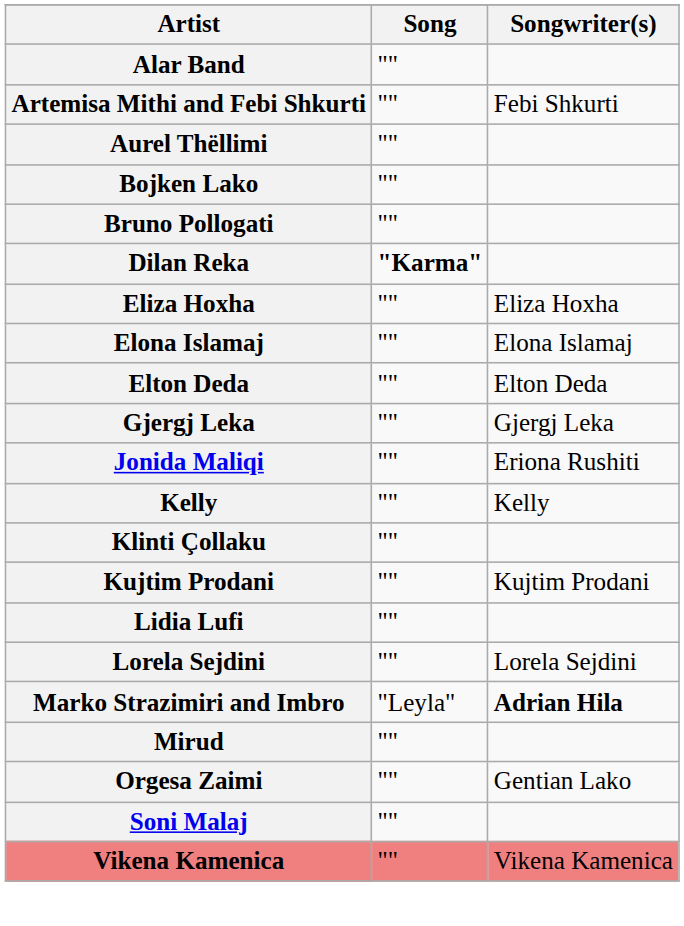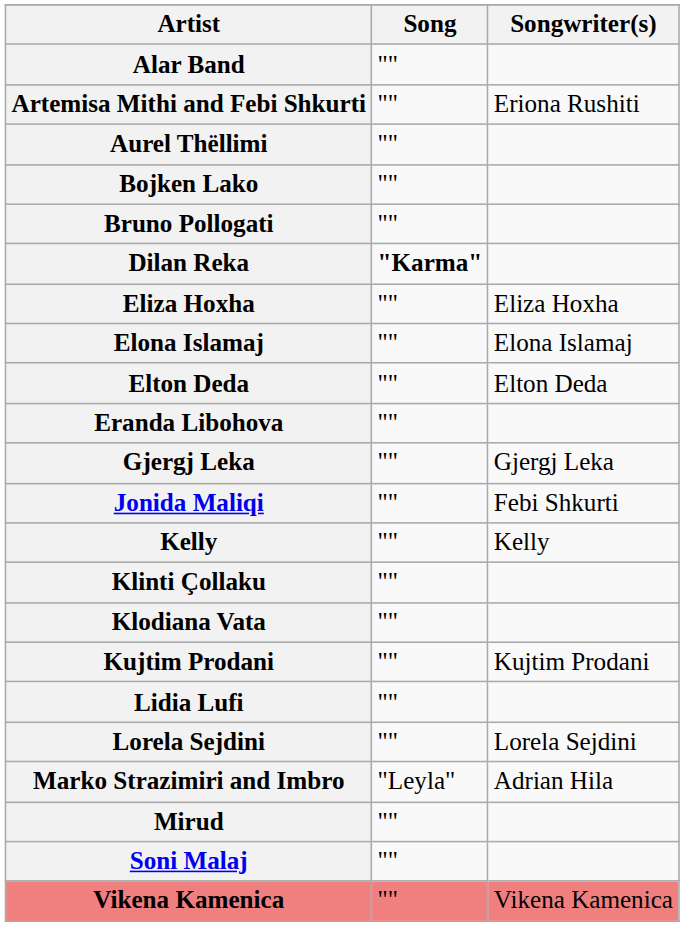 <table class="wikitable sortable plainrowheaders" style="margin: 1em auto 1em auto">
 <tr>
 </tr>
 <tr>
 <th scope="col">Artist</th>
 <th scope="col">Song</th>
 <th scope="col" class="unsortable">Songwriter(s)</th>
 </tr>
 <tr>
 <th scope="row">Alar Band</th>
 <td>""</td>
 <td></td>
 </tr>
 <tr>
 <th scope="row">Artemisa Mithi and Febi Shkurti</th>
 <td>""</td>
-<td>Febi Shkurti</td>
+<td>Eriona Rushiti</td>
 </tr>
 <tr>
 <th scope="row">Aurel Thëllimi</th>
 <td>""</td>
 <td></td>
 </tr>
 <tr>
 <th scope="row">Bojken Lako</th>
 <td>""</td>
 <td></td>
 </tr>
 <tr>
 <th scope="row">Bruno Pollogati</th>
 <td>""</td>
 <td></td>
 </tr>
 <tr>
 <th scope="row">Dilan Reka</th>
 <td><strong>"Karma"</strong></td>
 <td></td>
 </tr>
 <tr>
 <th scope="row">Eliza Hoxha</th>
 <td>""</td>
 <td>Eliza Hoxha</td>
 </tr>
 <tr>
 <th scope="row">Elona Islamaj</th>
 <td>""</td>
 <td>Elona Islamaj</td>
 </tr>
 <tr>
 <th scope="row">Elton Deda</th>
 <td>""</td>
 <td>Elton Deda</td>
 </tr>
 <tr>
+<th scope="row">Eranda Libohova</th>
+<td>""</td>
+<td></td>
+</tr>
+<tr>
 <th scope="row">Gjergj Leka</th>
 <td>""</td>
 <td>Gjergj Leka</td>
 </tr>
 <tr>
 <th scope="row"><a href='#'>Jonida Maliqi</a></th>
 <td>""</td>
-<td>Eriona Rushiti</td>
+<td>Febi Shkurti</td>
 </tr>
 <tr>
 <th scope="row">Kelly</th>
 <td>""</td>
 <td>Kelly</td>
 </tr>
 <tr>
 <th scope="row">Klinti Çollaku</th>
+<td>""</td>
+<td></td>
+</tr>
+<tr>
+<th scope="row">Klodiana Vata</th>
 <td>""</td>
 <td></td>
 </tr>
 <tr>
 <th scope="row">Kujtim Prodani</th>
 <td>""</td>
 <td>Kujtim Prodani</td>
 </tr>
 <tr>
 <th scope="row">Lidia Lufi</th>
 <td>""</td>
 <td></td>
 </tr>
 <tr>
 <th scope="row">Lorela Sejdini</th>
 <td>""</td>
 <td>Lorela Sejdini</td>
 </tr>
 <tr>
 <th scope="row">Marko Strazimiri and Imbro</th>
 <td>"Leyla"</td>
-<td><strong>Adrian Hila</strong></td>
+<td>Adrian Hila</td>
 </tr>
 <tr>
 <th scope="row">Mirud</th>
 <td>""</td>
 <td></td>
-</tr>
-<tr>
-<th scope="row">Orgesa Zaimi</th>
-<td>""</td>
-<td>Gentian Lako</td>
 </tr>
 <tr>
 <th scope="row"><a href='#'>Soni Malaj</a></th>
 <td>""</td>
 <td></td>
 </tr>
 <tr style="background:#F08080">
 <th scope="row" style="background:#F08080">Vikena Kamenica</th>
 <td>""</td>
 <td>Vikena Kamenica</td>
 </tr>
 </table>
